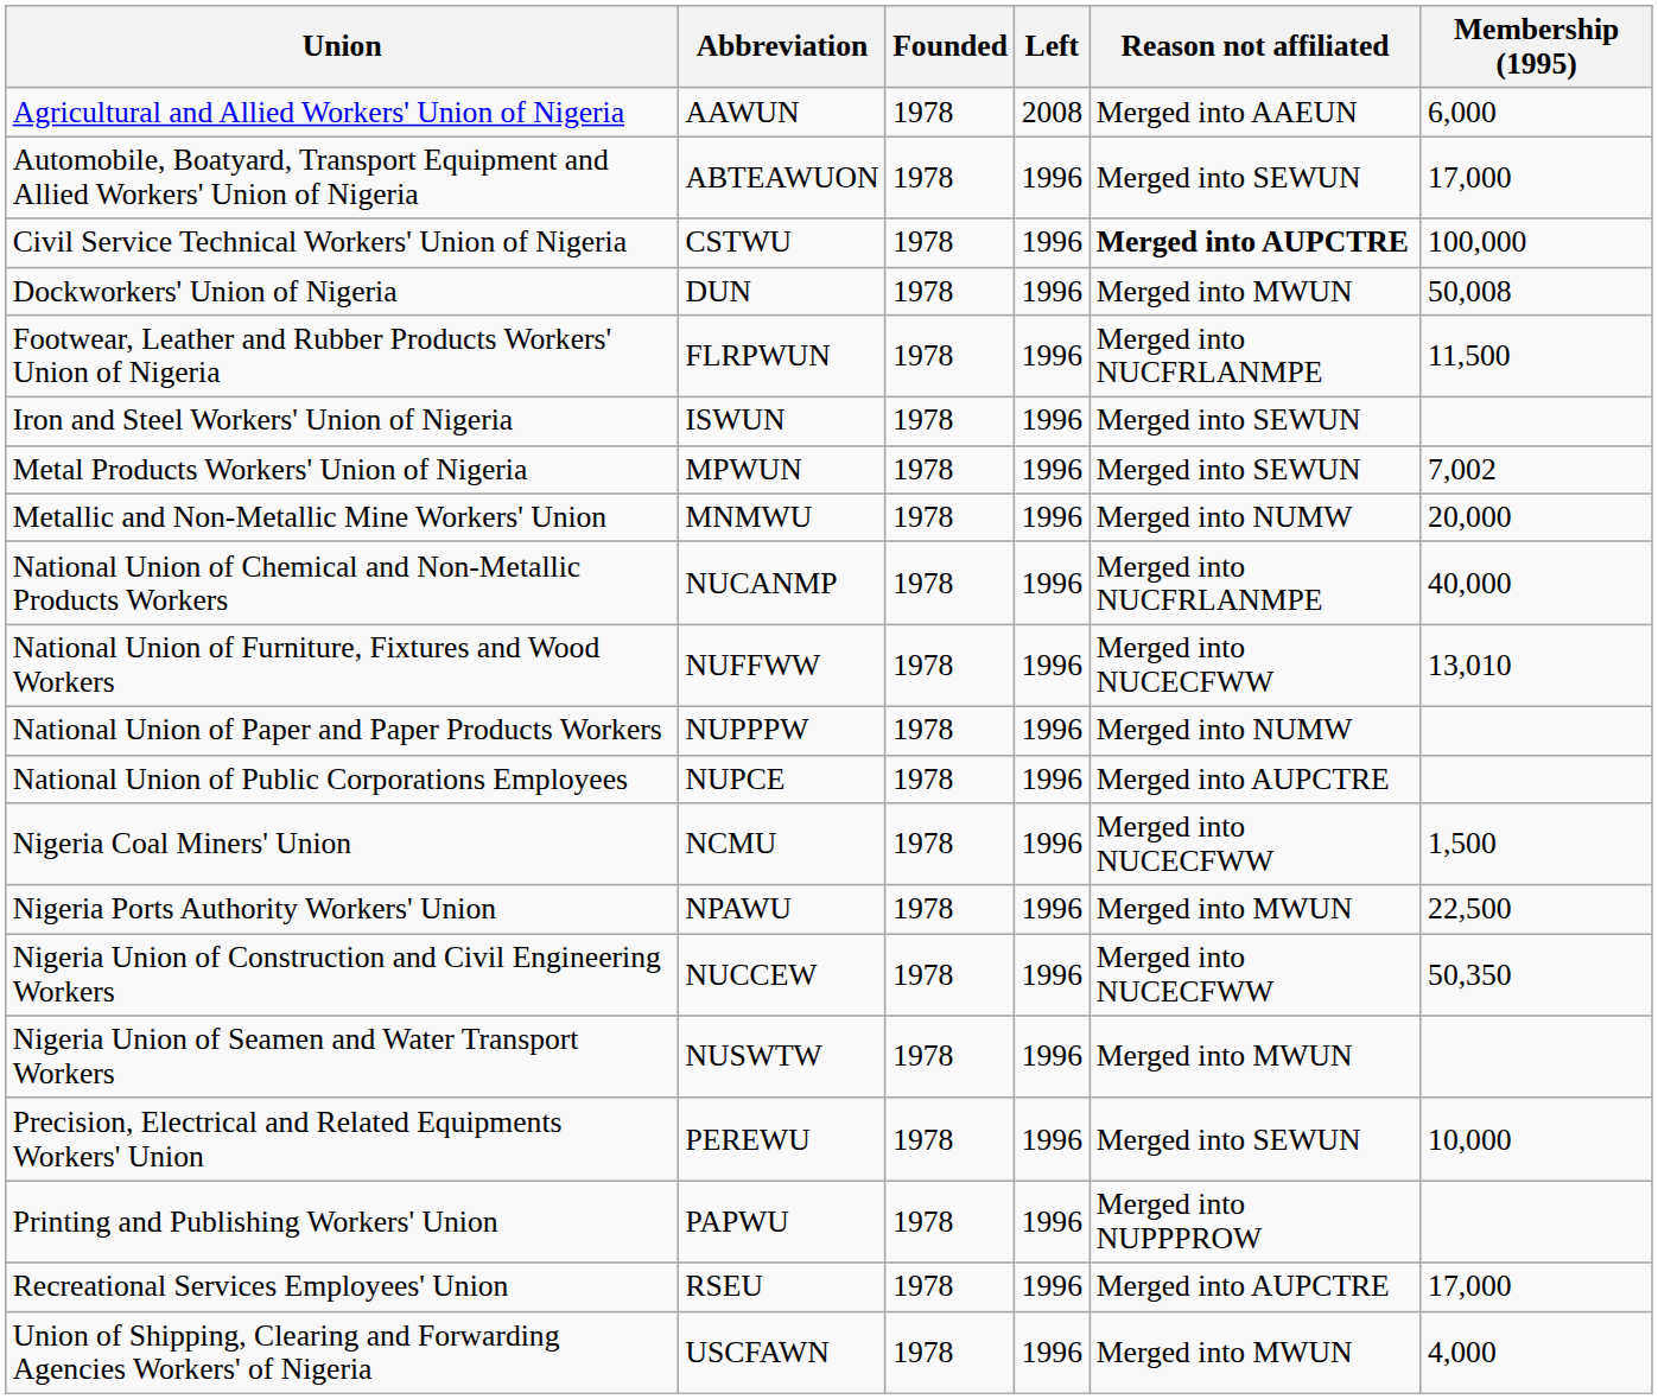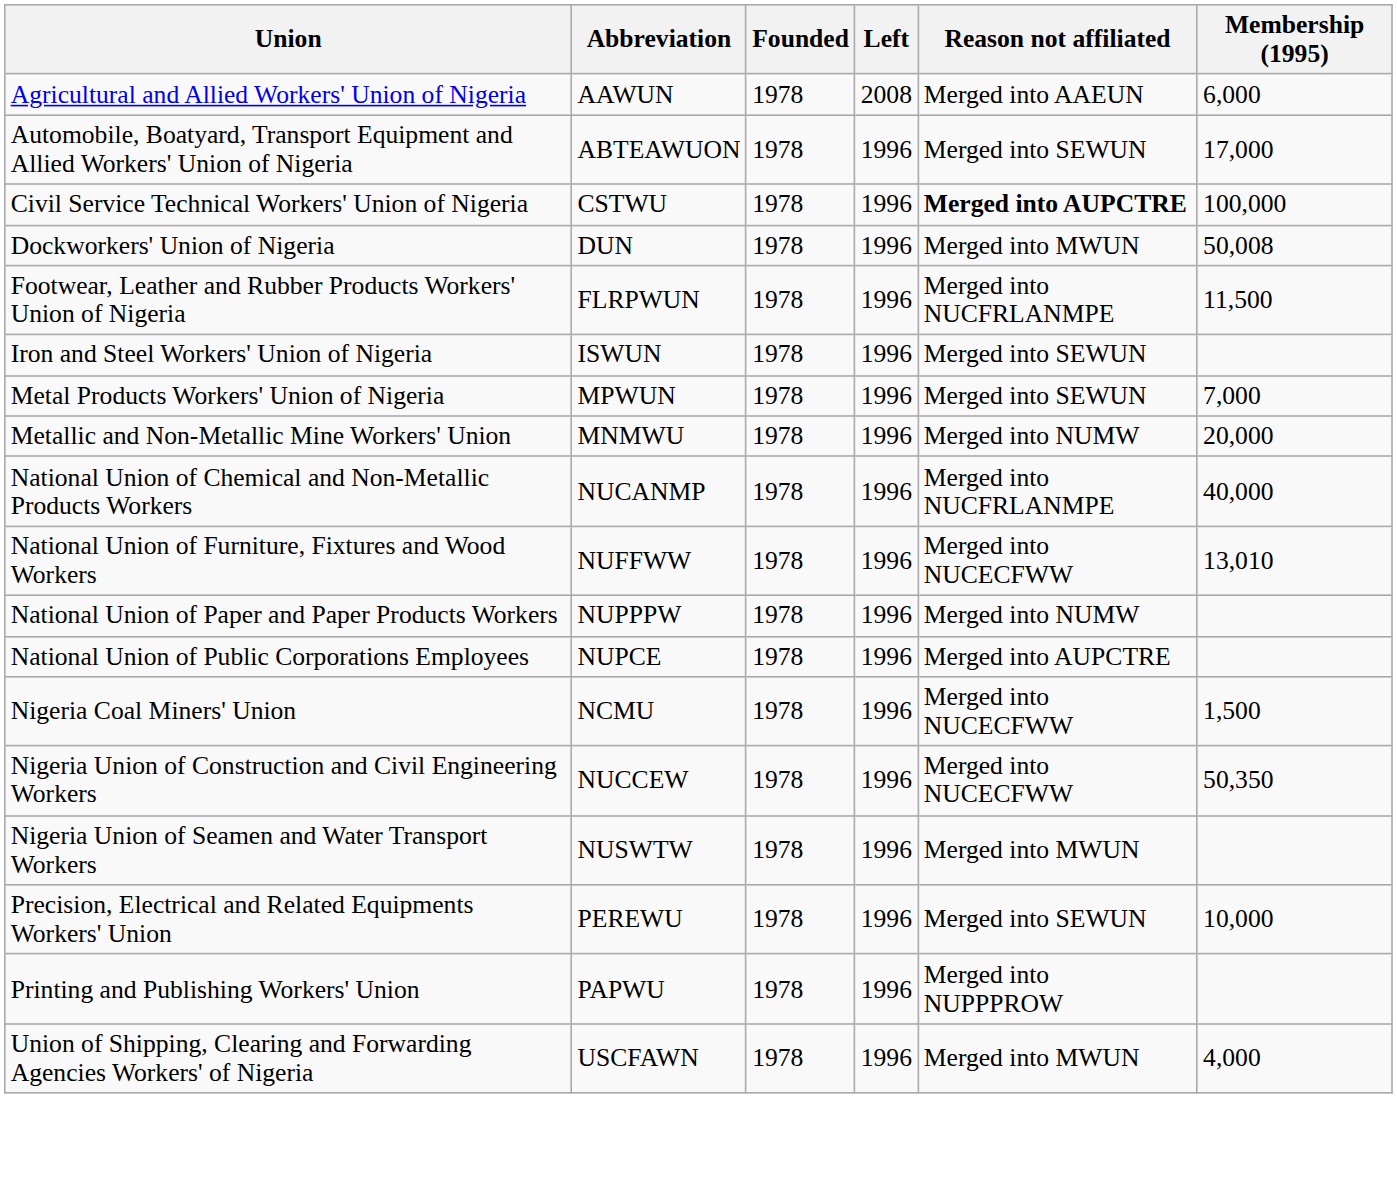 <table class="wikitable sortable">
 <tr>
 <th>Union</th>
 <th>Abbreviation</th>
 <th>Founded</th>
 <th>Left</th>
 <th>Reason not affiliated</th>
 <th>Membership (1995)</th>
 </tr>
 <tr>
 <td><a href='#'>Agricultural and Allied Workers' Union of Nigeria</a></td>
 <td>AAWUN</td>
 <td>1978</td>
 <td>2008</td>
 <td>Merged into AAEUN</td>
 <td>6,000</td>
 </tr>
 <tr>
 <td>Automobile, Boatyard, Transport Equipment and Allied Workers' Union of Nigeria</td>
 <td>ABTEAWUON</td>
 <td>1978</td>
 <td>1996</td>
 <td>Merged into SEWUN</td>
 <td>17,000</td>
 </tr>
 <tr>
 <td>Civil Service Technical Workers' Union of Nigeria</td>
 <td>CSTWU</td>
 <td>1978</td>
 <td>1996</td>
 <td><strong>Merged into AUPCTRE</strong></td>
 <td>100,000</td>
 </tr>
 <tr>
 <td>Dockworkers' Union of Nigeria</td>
 <td>DUN</td>
 <td>1978</td>
 <td>1996</td>
 <td>Merged into MWUN</td>
 <td>50,008</td>
 </tr>
 <tr>
 <td>Footwear, Leather and Rubber Products Workers' Union of Nigeria</td>
 <td>FLRPWUN</td>
 <td>1978</td>
 <td>1996</td>
 <td>Merged into NUCFRLANMPE</td>
 <td>11,500</td>
 </tr>
 <tr>
 <td>Iron and Steel Workers' Union of Nigeria</td>
 <td>ISWUN</td>
 <td>1978</td>
 <td>1996</td>
 <td>Merged into SEWUN</td>
 <td></td>
 </tr>
 <tr>
 <td>Metal Products Workers' Union of Nigeria</td>
 <td>MPWUN</td>
 <td>1978</td>
 <td>1996</td>
 <td>Merged into SEWUN</td>
-<td>7,002</td>
+<td>7,000</td>
 </tr>
 <tr>
 <td>Metallic and Non-Metallic Mine Workers' Union</td>
 <td>MNMWU</td>
 <td>1978</td>
 <td>1996</td>
 <td>Merged into NUMW</td>
 <td>20,000</td>
 </tr>
 <tr>
 <td>National Union of Chemical and Non-Metallic Products Workers</td>
 <td>NUCANMP</td>
 <td>1978</td>
 <td>1996</td>
 <td>Merged into NUCFRLANMPE</td>
 <td>40,000</td>
 </tr>
 <tr>
 <td>National Union of Furniture, Fixtures and Wood Workers</td>
 <td>NUFFWW</td>
 <td>1978</td>
 <td>1996</td>
 <td>Merged into NUCECFWW</td>
 <td>13,010</td>
 </tr>
 <tr>
 <td>National Union of Paper and Paper Products Workers</td>
 <td>NUPPPW</td>
 <td>1978</td>
 <td>1996</td>
 <td>Merged into NUMW</td>
 <td></td>
 </tr>
 <tr>
 <td>National Union of Public Corporations Employees</td>
 <td>NUPCE</td>
 <td>1978</td>
 <td>1996</td>
 <td>Merged into AUPCTRE</td>
 <td></td>
 </tr>
 <tr>
 <td>Nigeria Coal Miners' Union</td>
 <td>NCMU</td>
 <td>1978</td>
 <td>1996</td>
 <td>Merged into NUCECFWW</td>
 <td>1,500</td>
 </tr>
 <tr>
-<td>Nigeria Ports Authority Workers' Union</td>
-<td>NPAWU</td>
-<td>1978</td>
-<td>1996</td>
-<td>Merged into MWUN</td>
-<td>22,500</td>
-</tr>
-<tr>
 <td>Nigeria Union of Construction and Civil Engineering Workers</td>
 <td>NUCCEW</td>
 <td>1978</td>
 <td>1996</td>
 <td>Merged into NUCECFWW</td>
 <td>50,350</td>
 </tr>
 <tr>
 <td>Nigeria Union of Seamen and Water Transport Workers</td>
 <td>NUSWTW</td>
 <td>1978</td>
 <td>1996</td>
 <td>Merged into MWUN</td>
 <td></td>
 </tr>
 <tr>
 <td>Precision, Electrical and Related Equipments Workers' Union</td>
 <td>PEREWU</td>
 <td>1978</td>
 <td>1996</td>
 <td>Merged into SEWUN</td>
 <td>10,000</td>
 </tr>
 <tr>
 <td>Printing and Publishing Workers' Union</td>
 <td>PAPWU</td>
 <td>1978</td>
 <td>1996</td>
 <td>Merged into NUPPPROW</td>
 <td></td>
 </tr>
 <tr>
-<td>Recreational Services Employees' Union</td>
-<td>RSEU</td>
-<td>1978</td>
-<td>1996</td>
-<td>Merged into AUPCTRE</td>
-<td>17,000</td>
-</tr>
-<tr>
 <td>Union of Shipping, Clearing and Forwarding Agencies Workers' of Nigeria</td>
 <td>USCFAWN</td>
 <td>1978</td>
 <td>1996</td>
 <td>Merged into MWUN</td>
 <td>4,000</td>
 </tr>
 </table>
